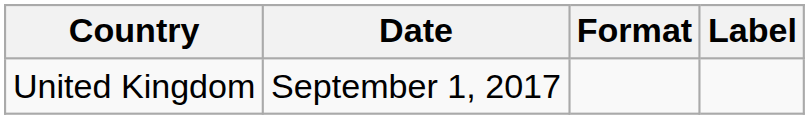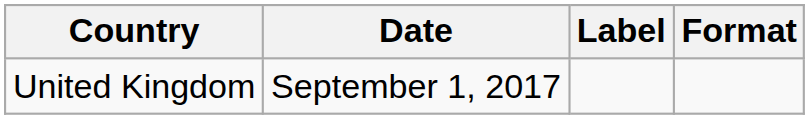 <table class="wikitable">
 <tr>
 <th>Country</th>
 <th>Date</th>
+<th>Label</th>
 <th>Format</th>
-<th>Label</th>
 </tr>
 <tr>
 <td>United Kingdom</td>
 <td>September 1, 2017</td>
 <td></td>
 <td></td>
 </tr>
 </table>
